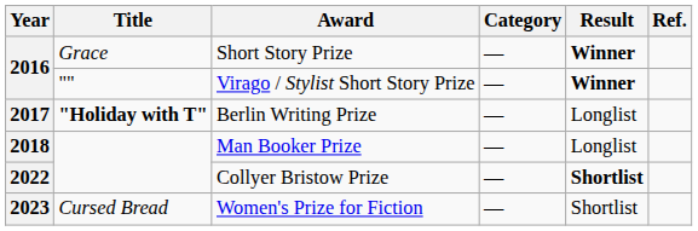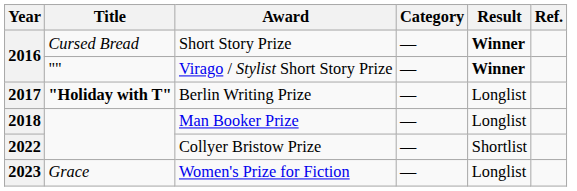 <table class="wikitable sortable mw-collapsible">
 <tr>
 <th>Year</th>
 <th>Title</th>
 <th>Award</th>
 <th>Category</th>
 <th>Result</th>
 <th>Ref.</th>
 </tr>
 <tr>
 <th rowspan="2">2016</th>
-<td><em>Grace</em></td>
+<td><em>Cursed Bread</em></td>
 <td> Short Story Prize</td>
 <td>—</td>
 <td><strong>Winner</strong></td>
 <td></td>
 </tr>
 <tr>
 <td>""</td>
 <td><a href='#'>Virago</a> / <em>Stylist</em> Short Story Prize</td>
 <td>—</td>
 <td><strong>Winner</strong></td>
 <td></td>
 </tr>
 <tr>
 <th>2017</th>
 <td><strong>"Holiday with T"</strong></td>
 <td>Berlin Writing Prize</td>
 <td>—</td>
 <td>Longlist</td>
 <td></td>
 </tr>
 <tr>
 <th>2018</th>
 <td rowspan="2"></td>
 <td><a href='#'>Man Booker Prize</a></td>
 <td>—</td>
 <td>Longlist</td>
 <td></td>
 </tr>
 <tr>
 <th>2022</th>
 <td>Collyer Bristow Prize</td>
 <td>—</td>
-<td><strong>Shortlist</strong></td>
+<td>Shortlist</td>
 <td></td>
 </tr>
 <tr>
 <th>2023</th>
-<td><em>Cursed Bread</em></td>
+<td><em>Grace</em></td>
 <td><a href='#'>Women's Prize for Fiction</a></td>
 <td>—</td>
-<td>Shortlist</td>
+<td>Longlist</td>
 <td></td>
 </tr>
 </table>
